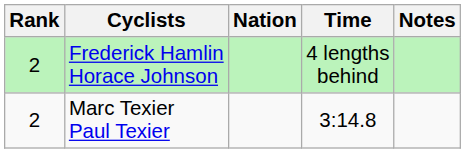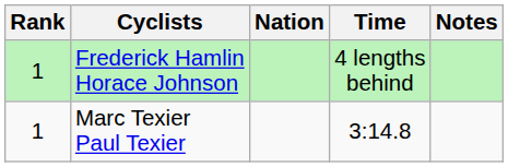 <table class="wikitable sortable">
 <tr>
 <th>Rank</th>
 <th>Cyclists</th>
 <th>Nation</th>
 <th>Time</th>
 <th>Notes</th>
 </tr>
 <tr bgcolor=bbf3bb>
-<td align=center>2</td>
+<td align=center>1</td>
 <td><a href='#'>Frederick Hamlin</a> <br> <a href='#'>Horace Johnson</a></td>
 <td></td>
 <td align=center>4 lengths<br>behind</td>
 <td align=center></td>
 </tr>
 <tr>
-<td align=center>2</td>
+<td align=center>1</td>
 <td>Marc Texier <br> <a href='#'>Paul Texier</a></td>
 <td></td>
 <td align=center>3:14.8</td>
 <td></td>
 </tr>
 </table>
